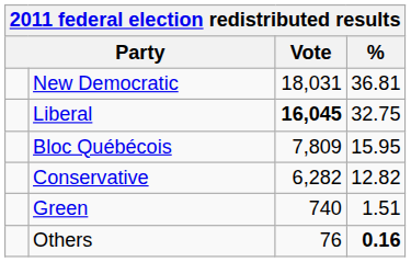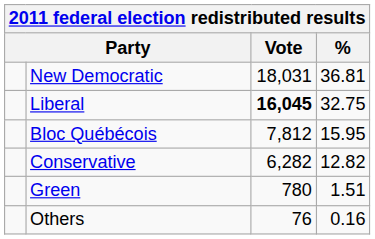 <table class="wikitable">
 <tr>
 <th colspan="4"><a href='#'>2011 federal election</a> redistributed results</th>
 </tr>
 <tr>
 <th bgcolor="#DDDDFF" width="130px" colspan="2">Party</th>
 <th bgcolor="#DDDDFF" width="50px">Vote</th>
 <th bgcolor="#DDDDFF" width="30px">%</th>
 </tr>
 <tr>
 <td> </td>
 <td><a href='#'>New Democratic</a></td>
 <td align=right>18,031</td>
 <td align=right>36.81</td>
 </tr>
 <tr>
 <td> </td>
 <td><a href='#'>Liberal</a></td>
 <td align=right><strong>16,045</strong></td>
 <td align=right>32.75</td>
 </tr>
 <tr>
 <td> </td>
 <td><a href='#'>Bloc Québécois</a></td>
-<td align=right>7,809</td>
+<td align=right>7,812</td>
 <td align=right>15.95</td>
 </tr>
 <tr>
 <td> </td>
 <td><a href='#'>Conservative</a></td>
 <td align=right>6,282</td>
 <td align=right>12.82</td>
 </tr>
 <tr>
 <td> </td>
 <td><a href='#'>Green</a></td>
-<td align=right>740</td>
+<td align=right>780</td>
 <td align=right>1.51</td>
 </tr>
 <tr>
 <td> </td>
 <td>Others</td>
 <td align=right>76</td>
-<td align=right><strong>0.16</strong></td>
+<td align=right>0.16</td>
 </tr>
 </table>
